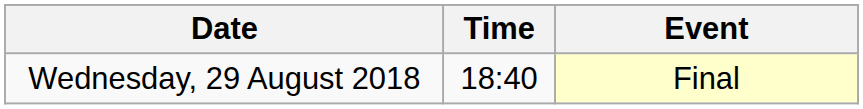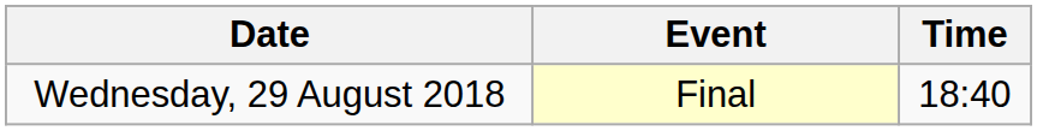 <table class = "wikitable" style="text-align:center;">
 <tr>
 <th width=220>Date</th>
+<th width=150>Event</th>
 <th width=50>Time</th>
-<th width=150>Event</th>
 </tr>
 <tr>
 <td>Wednesday, 29 August 2018</td>
+<td bgcolor=ffffcc>Final</td>
 <td>18:40</td>
-<td bgcolor=ffffcc>Final</td>
 </tr>
 </table>
